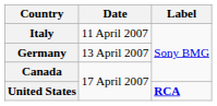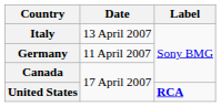 <table class="wikitable plainrowheaders">
 <tr>
 <th scope="col">Country</th>
 <th scope="col">Date</th>
 <th scope="col">Label</th>
 </tr>
 <tr>
 <th scope="row">Italy</th>
-<td>11 April 2007</td>
+<td>13 April 2007</td>
 <td rowspan="3"><a href='#'>Sony BMG</a></td>
 </tr>
 <tr>
 <th scope="row">Germany</th>
-<td>13 April 2007</td>
+<td>11 April 2007</td>
 </tr>
 <tr>
 <th scope="row">Canada</th>
 <td rowspan="2">17 April 2007</td>
 </tr>
 <tr>
 <th scope="row">United States</th>
 <td><strong><a href='#'>RCA</a></strong></td>
 </tr>
 </table>
